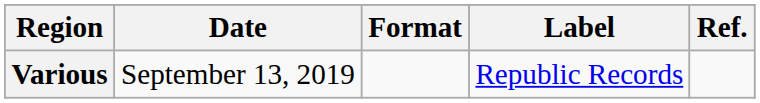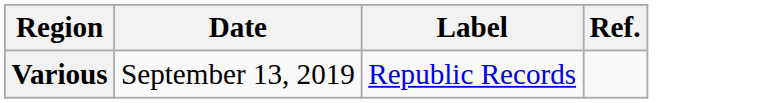 <table class="wikitable plainrowheaders">
 <tr>
 <th scope="col">Region</th>
 <th scope="col">Date</th>
-<th scope="col">Format</th>
 <th scope="col">Label</th>
 <th scope="col">Ref.</th>
 </tr>
 <tr>
 <th scope="row">Various</th>
 <td>September 13, 2019</td>
-<td></td>
 <td><a href='#'>Republic Records</a></td>
 <td></td>
 </tr>
 </table>
